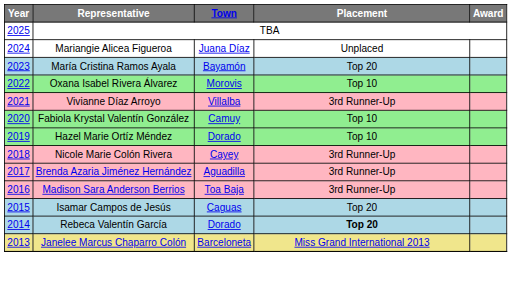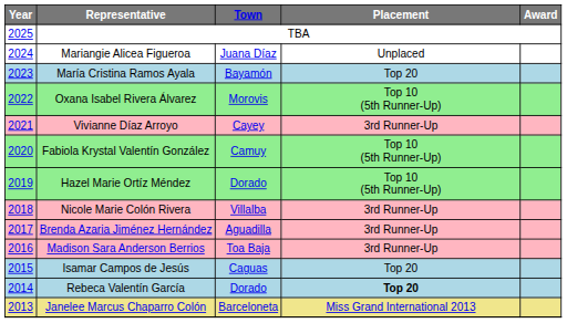 <table class="sortable wiki table" border="3" cellpadding="3" cellspacing="0" style="margin: 0 1em 0 0; background: white; border: 1px #000000 solid; border-collapse: collapse; font-size: 75%; text-align:center">
 <tr>
 <th style="background-color:#787878;color:#FFFFFF;">Year</th>
 <th style="background-color:#787878;color:#FFFFFF;">Representative</th>
 <th style="background-color:#787878;color:#FFFFFF;"><a href='#'>Town</a></th>
 <th width="250" style="background-color:#787878;color:#FFFFFF;">Placement</th>
 <th style="background-color:#787878;color:#FFFFFF;">Award</th>
 </tr>
 <tr>
 <td><a href='#'>2025</a></td>
 <td colspan=4>TBA</td>
 </tr>
 <tr>
 <td><a href='#'>2024</a></td>
 <td>Mariangie Alicea Figueroa</td>
 <td><a href='#'>Juana Díaz</a></td>
 <td>Unplaced</td>
 <td></td>
 </tr>
 <tr>
 <td style="background-color:#ADD8E6;"><a href='#'>2023</a></td>
 <td style="background-color:#ADD8E6;">María Cristina Ramos Ayala</td>
 <td style="background-color:#ADD8E6;"><a href='#'>Bayamón</a></td>
 <td style="background-color:#ADD8E6;">Top 20</td>
 <td style="background-color:#ADD8E6;"></td>
 </tr>
 <tr>
 <td style="background-color:#90EE90;"><a href='#'>2022</a></td>
 <td style="background-color:#90EE90;">Oxana Isabel Rivera Álvarez</td>
 <td style="background-color:#90EE90;"><a href='#'>Morovis</a></td>
-<td style="background-color:#90EE90;">Top 10</td>
+<td style="background-color:#90EE90;">Top 10<br>(5th Runner-Up)</td>
 <td style="background-color:#90EE90;"></td>
 </tr>
 <tr>
 <td style="background-color:#FFB6C1;"><a href='#'>2021</a></td>
 <td style="background-color:#FFB6C1;">Vivianne Díaz Arroyo</td>
-<td style="background-color:#FFB6C1;"><a href='#'>Villalba</a></td>
+<td style="background-color:#FFB6C1;"><a href='#'>Cayey</a></td>
 <td style="background-color:#FFB6C1;">3rd Runner-Up</td>
 <td style="background-color:#FFB6C1;"></td>
 </tr>
 <tr>
 <td style="background-color:#90EE90;"><a href='#'>2020</a></td>
 <td style="background-color:#90EE90;">Fabiola Krystal Valentín González</td>
 <td style="background-color:#90EE90;"><a href='#'>Camuy</a></td>
-<td style="background-color:#90EE90;">Top 10</td>
+<td style="background-color:#90EE90;">Top 10<br>(5th Runner-Up)</td>
 <td style="background-color:#90EE90;"></td>
 </tr>
 <tr>
 <td style="background-color:#90EE90;"><a href='#'>2019</a></td>
 <td style="background-color:#90EE90;">Hazel Marie Ortíz Méndez</td>
 <td style="background-color:#90EE90;"><a href='#'>Dorado</a></td>
-<td style="background-color:#90EE90;">Top 10</td>
+<td style="background-color:#90EE90;">Top 10<br>(5th Runner-Up)</td>
 <td style="background-color:#90EE90;"></td>
 </tr>
 <tr>
 <td style="background-color:#FFB6C1;"><a href='#'>2018</a></td>
 <td style="background-color:#FFB6C1;">Nicole Marie Colón Rivera</td>
-<td style="background-color:#FFB6C1;"><a href='#'>Cayey</a></td>
+<td style="background-color:#FFB6C1;"><a href='#'>Villalba</a></td>
 <td style="background-color:#FFB6C1;">3rd Runner-Up</td>
 <td style="background-color:#FFB6C1;"></td>
 </tr>
 <tr>
 <td style="background-color:#FFB6C1;"><a href='#'>2017</a></td>
 <td style="background-color:#FFB6C1;"><a href='#'>Brenda Azaria Jiménez Hernández</a></td>
 <td style="background-color:#FFB6C1;"><a href='#'>Aguadilla</a></td>
 <td style="background-color:#FFB6C1;">3rd Runner-Up</td>
 <td style="background-color:#FFB6C1;"></td>
 </tr>
 <tr>
 <td style="background-color:#FFB6C1;"><a href='#'>2016</a></td>
 <td style="background-color:#FFB6C1;"><a href='#'>Madison Sara Anderson Berrios</a></td>
 <td style="background-color:#FFB6C1;"><a href='#'>Toa Baja</a></td>
 <td style="background-color:#FFB6C1;">3rd Runner-Up</td>
 <td style="background-color:#FFB6C1;"></td>
 </tr>
 <tr>
 <td style="background-color:#ADD8E6;"><a href='#'>2015</a></td>
 <td style="background-color:#ADD8E6;">Isamar Campos de Jesús</td>
 <td style="background-color:#ADD8E6;"><a href='#'>Caguas</a></td>
 <td style="background-color:#ADD8E6;">Top 20</td>
 <td style="background-color:#ADD8E6;"></td>
 </tr>
 <tr>
 <td style="background-color:#ADD8E6;"><a href='#'>2014</a></td>
 <td style="background-color:#ADD8E6;">Rebeca Valentín García</td>
 <td style="background-color:#ADD8E6;"><a href='#'>Dorado</a></td>
 <td style="background-color:#ADD8E6;"><strong>Top 20</strong></td>
 <td style="background-color:#ADD8E6;"></td>
 </tr>
 <tr>
 <td style="background-color:#F0E68C;"><a href='#'>2013</a></td>
 <td style="background-color:#F0E68C;"><a href='#'>Janelee Marcus Chaparro Colón</a></td>
 <td style="background-color:#F0E68C;"><a href='#'>Barceloneta</a></td>
 <td style="background-color:#F0E68C;"><a href='#'>Miss Grand International 2013</a></td>
 <td style="background-color:#F0E68C;"></td>
 </tr>
 <tr>
 </tr>
 </table>
